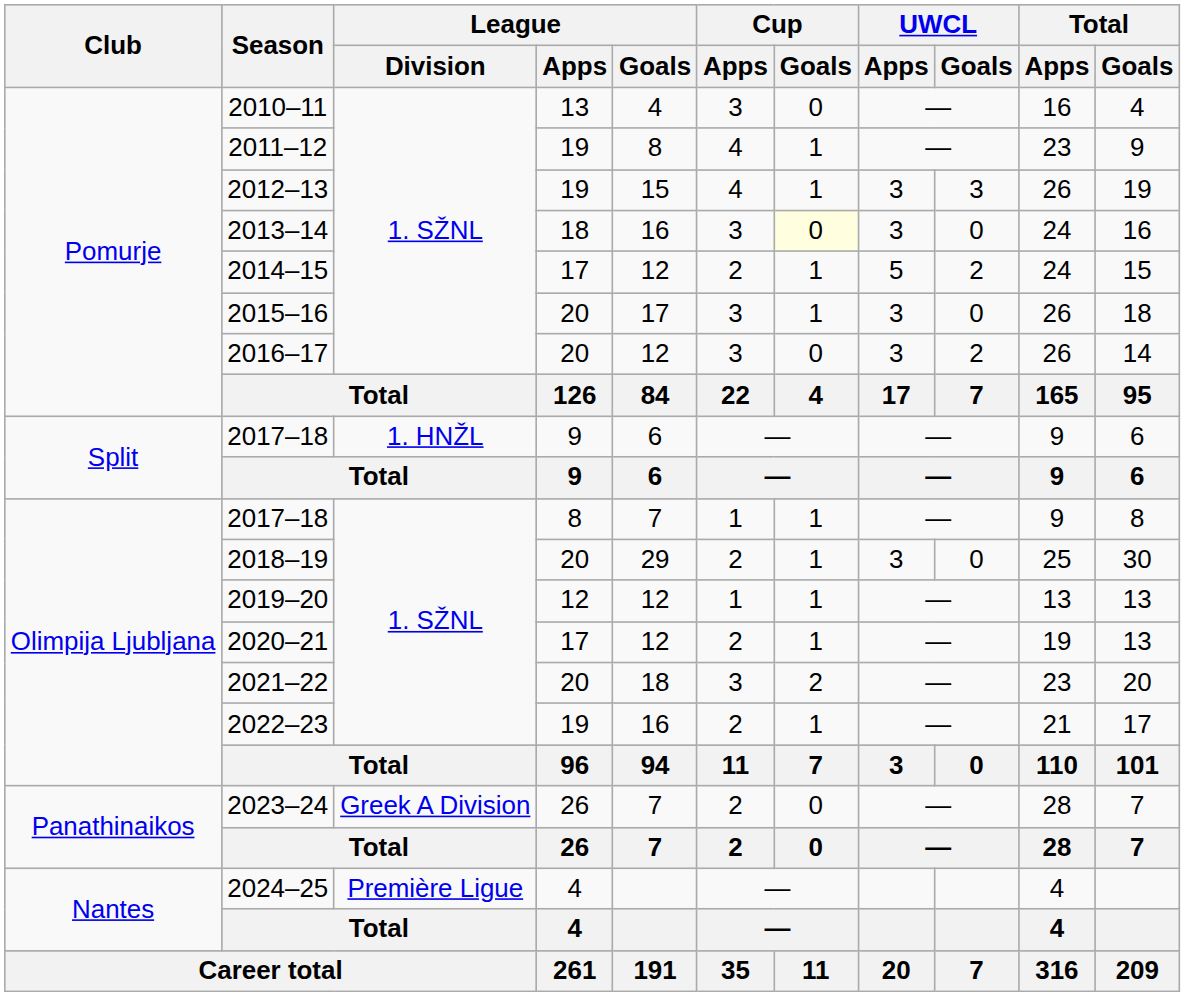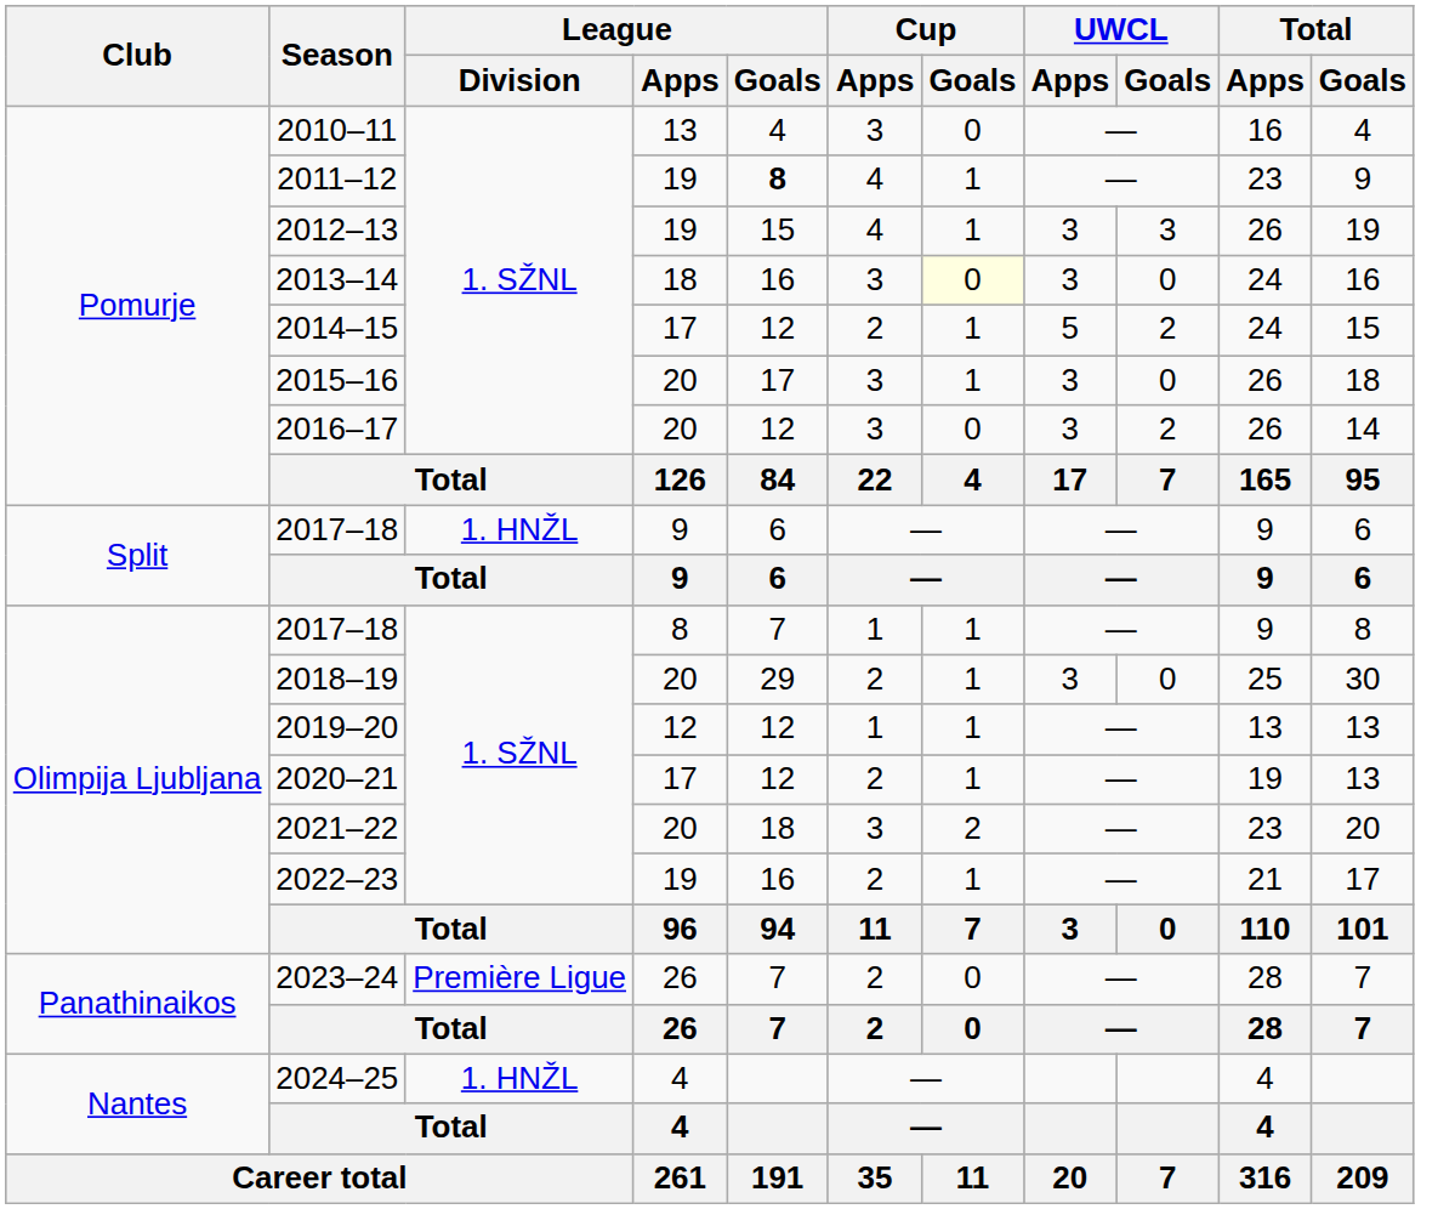 <table class="wikitable" style="text-align:center">
 <tr>
 <th rowspan="2">Club</th>
 <th rowspan="2">Season</th>
 <th colspan="3">League</th>
 <th colspan="2">Cup</th>
 <th colspan="2"><a href='#'>UWCL</a></th>
 <th colspan="2">Total</th>
 </tr>
 <tr>
 <th>Division</th>
 <th>Apps</th>
 <th>Goals</th>
 <th>Apps</th>
 <th>Goals</th>
 <th>Apps</th>
 <th>Goals</th>
 <th>Apps</th>
 <th>Goals</th>
 </tr>
 <tr>
 <td rowspan="8"><a href='#'>Pomurje</a></td>
 <td>2010–11</td>
 <td rowspan="7"><a href='#'>1. SŽNL</a></td>
 <td>13</td>
 <td>4</td>
 <td>3</td>
 <td>0</td>
 <td colspan="2">—</td>
 <td>16</td>
 <td>4</td>
 </tr>
 <tr>
 <td>2011–12</td>
 <td>19</td>
-<td>8</td>
+<td><strong>8</strong></td>
 <td>4</td>
 <td>1</td>
 <td colspan="2">—</td>
 <td>23</td>
 <td>9</td>
 </tr>
 <tr>
 <td>2012–13</td>
 <td>19</td>
 <td>15</td>
 <td>4</td>
 <td>1</td>
 <td>3</td>
 <td>3</td>
 <td>26</td>
 <td>19</td>
 </tr>
 <tr>
 <td>2013–14</td>
 <td>18</td>
 <td>16</td>
 <td>3</td>
 <td style="background: lightyellow;">0</td>
 <td>3</td>
 <td>0</td>
 <td>24</td>
 <td>16</td>
 </tr>
 <tr>
 <td>2014–15</td>
 <td>17</td>
 <td>12</td>
 <td>2</td>
 <td>1</td>
 <td>5</td>
 <td>2</td>
 <td>24</td>
 <td>15</td>
 </tr>
 <tr>
 <td>2015–16</td>
 <td>20</td>
 <td>17</td>
 <td>3</td>
 <td>1</td>
 <td>3</td>
 <td>0</td>
 <td>26</td>
 <td>18</td>
 </tr>
 <tr>
 <td>2016–17</td>
 <td>20</td>
 <td>12</td>
 <td>3</td>
 <td>0</td>
 <td>3</td>
 <td>2</td>
 <td>26</td>
 <td>14</td>
 </tr>
 <tr>
 <th colspan="2">Total</th>
 <th>126</th>
 <th>84</th>
 <th>22</th>
 <th>4</th>
 <th>17</th>
 <th>7</th>
 <th>165</th>
 <th>95</th>
 </tr>
 <tr>
 <td rowspan="2"><a href='#'>Split</a></td>
 <td>2017–18</td>
 <td><a href='#'>1. HNŽL</a></td>
 <td>9</td>
 <td>6</td>
 <td colspan="2">—</td>
 <td colspan="2">—</td>
 <td>9</td>
 <td>6</td>
 </tr>
 <tr>
 <th colspan="2">Total</th>
 <th>9</th>
 <th>6</th>
 <th colspan="2">—</th>
 <th colspan="2">—</th>
 <th>9</th>
 <th>6</th>
 </tr>
 <tr>
 <td rowspan="7"><a href='#'>Olimpija Ljubljana</a></td>
 <td>2017–18</td>
 <td rowspan="6"><a href='#'>1. SŽNL</a></td>
 <td>8</td>
 <td>7</td>
 <td>1</td>
 <td>1</td>
 <td colspan="2">—</td>
 <td>9</td>
 <td>8</td>
 </tr>
 <tr>
 <td>2018–19</td>
 <td>20</td>
 <td>29</td>
 <td>2</td>
 <td>1</td>
 <td>3</td>
 <td>0</td>
 <td>25</td>
 <td>30</td>
 </tr>
 <tr>
 <td>2019–20</td>
 <td>12</td>
 <td>12</td>
 <td>1</td>
 <td>1</td>
 <td colspan="2">—</td>
 <td>13</td>
 <td>13</td>
 </tr>
 <tr>
 <td>2020–21</td>
 <td>17</td>
 <td>12</td>
 <td>2</td>
 <td>1</td>
 <td colspan="2">—</td>
 <td>19</td>
 <td>13</td>
 </tr>
 <tr>
 <td>2021–22</td>
 <td>20</td>
 <td>18</td>
 <td>3</td>
 <td>2</td>
 <td colspan="2">—</td>
 <td>23</td>
 <td>20</td>
 </tr>
 <tr>
 <td>2022–23</td>
 <td>19</td>
 <td>16</td>
 <td>2</td>
 <td>1</td>
 <td colspan="2">—</td>
 <td>21</td>
 <td>17</td>
 </tr>
 <tr>
 <th colspan="2">Total</th>
 <th>96</th>
 <th>94</th>
 <th>11</th>
 <th>7</th>
 <th>3</th>
 <th>0</th>
 <th>110</th>
 <th>101</th>
 </tr>
 <tr>
 <td rowspan="2"><a href='#'>Panathinaikos</a></td>
 <td>2023–24</td>
-<td><a href='#'>Greek A Division</a></td>
+<td><a href='#'>Première Ligue</a></td>
 <td>26</td>
 <td>7</td>
 <td>2</td>
 <td>0</td>
 <td colspan="2">—</td>
 <td>28</td>
 <td>7</td>
 </tr>
 <tr>
 <th colspan="2">Total</th>
 <th>26</th>
 <th>7</th>
 <th>2</th>
 <th>0</th>
 <th colspan="2">—</th>
 <th>28</th>
 <th>7</th>
 </tr>
 <tr>
 <td rowspan="2"><a href='#'>Nantes</a></td>
 <td>2024–25</td>
-<td><a href='#'>Première Ligue</a></td>
+<td><a href='#'>1. HNŽL</a></td>
 <td>4</td>
 <td></td>
 <td colspan="2">—</td>
 <td></td>
 <td></td>
 <td>4</td>
 <td></td>
 </tr>
 <tr>
 <th colspan="2">Total</th>
 <th>4</th>
 <th></th>
 <th colspan="2">—</th>
 <th></th>
 <th></th>
 <th>4</th>
 <th></th>
 </tr>
 <tr>
 <th colspan="3">Career total</th>
 <th>261</th>
 <th>191</th>
 <th>35</th>
 <th>11</th>
 <th>20</th>
 <th>7</th>
 <th>316</th>
 <th>209</th>
 </tr>
 </table>
